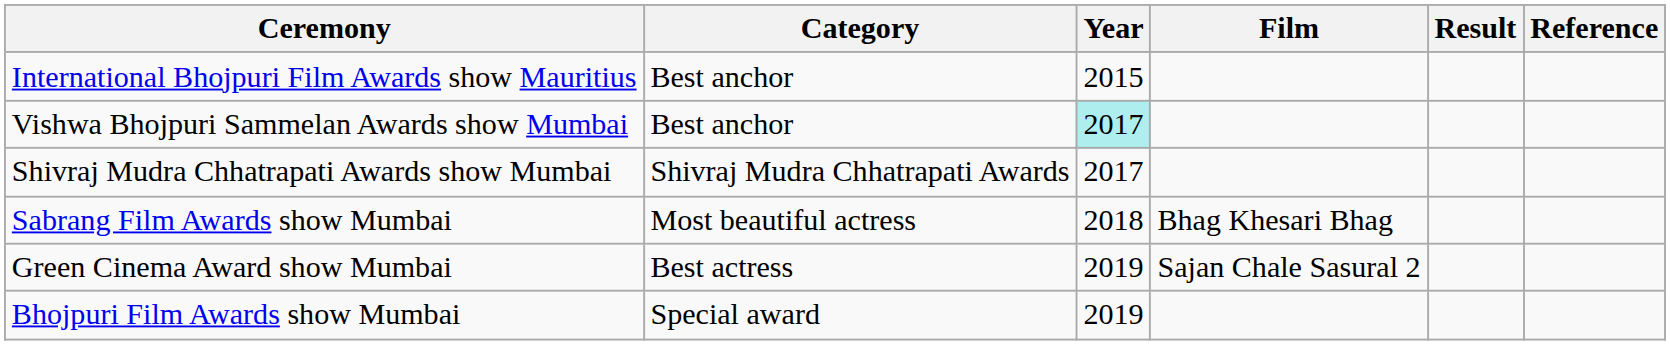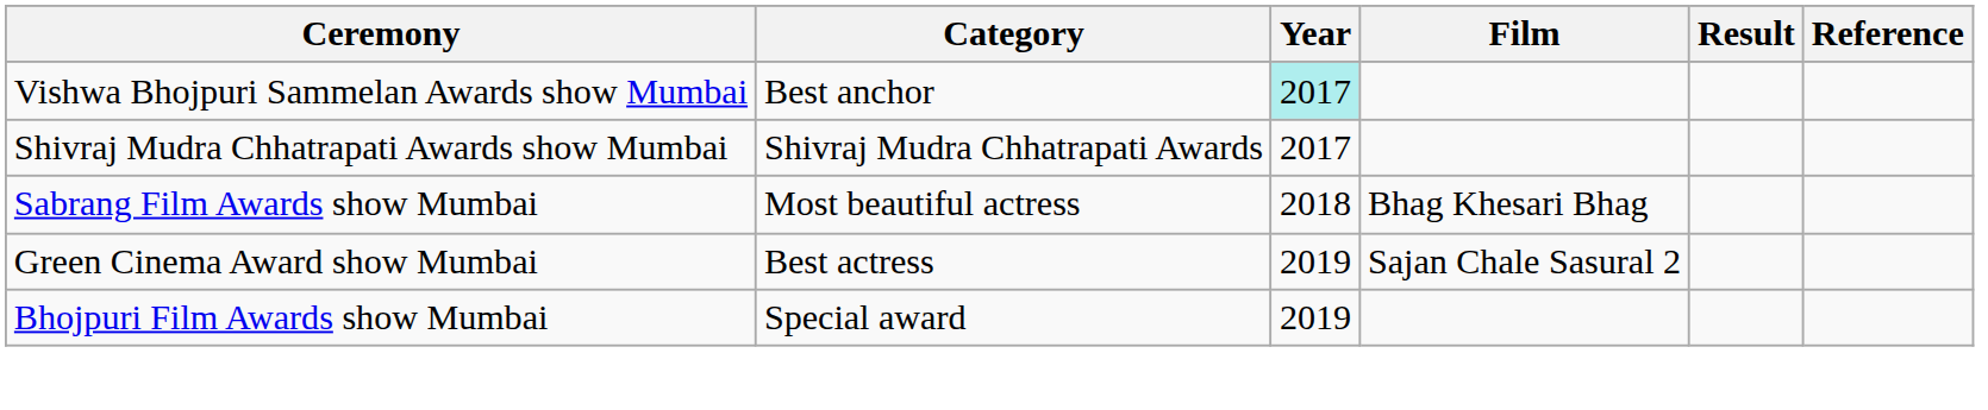 <table class="wikitable">
 <tr>
 <th>Ceremony</th>
 <th>Category</th>
 <th>Year</th>
 <th>Film</th>
 <th>Result</th>
 <th>Reference</th>
-</tr>
-<tr>
-<td><a href='#'>International Bhojpuri Film Awards</a> show <a href='#'>Mauritius</a></td>
-<td>Best anchor</td>
-<td>2015</td>
-<td></td>
-<td></td>
-<td></td>
 </tr>
 <tr>
 <td>Vishwa Bhojpuri Sammelan Awards show <a href='#'>Mumbai</a></td>
 <td>Best anchor</td>
 <td style="background: paleturquoise;">2017</td>
 <td></td>
 <td></td>
 <td></td>
 </tr>
 <tr>
 <td>Shivraj Mudra Chhatrapati Awards show Mumbai</td>
 <td>Shivraj Mudra Chhatrapati Awards</td>
 <td>2017</td>
 <td></td>
 <td></td>
 <td></td>
 </tr>
 <tr>
 <td><a href='#'>Sabrang Film Awards</a> show Mumbai</td>
 <td>Most beautiful actress</td>
 <td>2018</td>
 <td>Bhag Khesari Bhag</td>
 <td></td>
 <td></td>
 </tr>
 <tr>
 <td>Green Cinema Award show Mumbai</td>
 <td>Best actress</td>
 <td>2019</td>
 <td>Sajan Chale Sasural 2</td>
 <td></td>
 <td></td>
 </tr>
 <tr>
 <td><a href='#'>Bhojpuri Film Awards</a> show Mumbai</td>
 <td>Special award</td>
 <td>2019</td>
 <td></td>
 <td></td>
 <td></td>
 </tr>
 </table>
